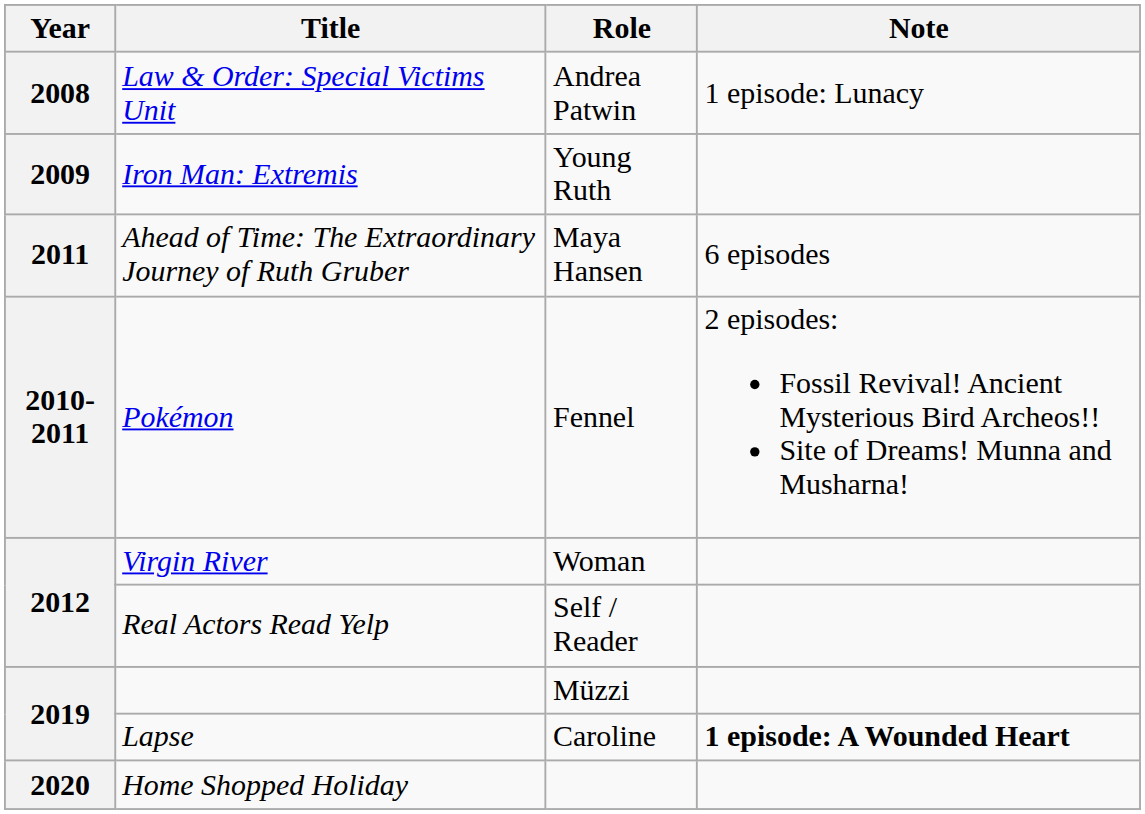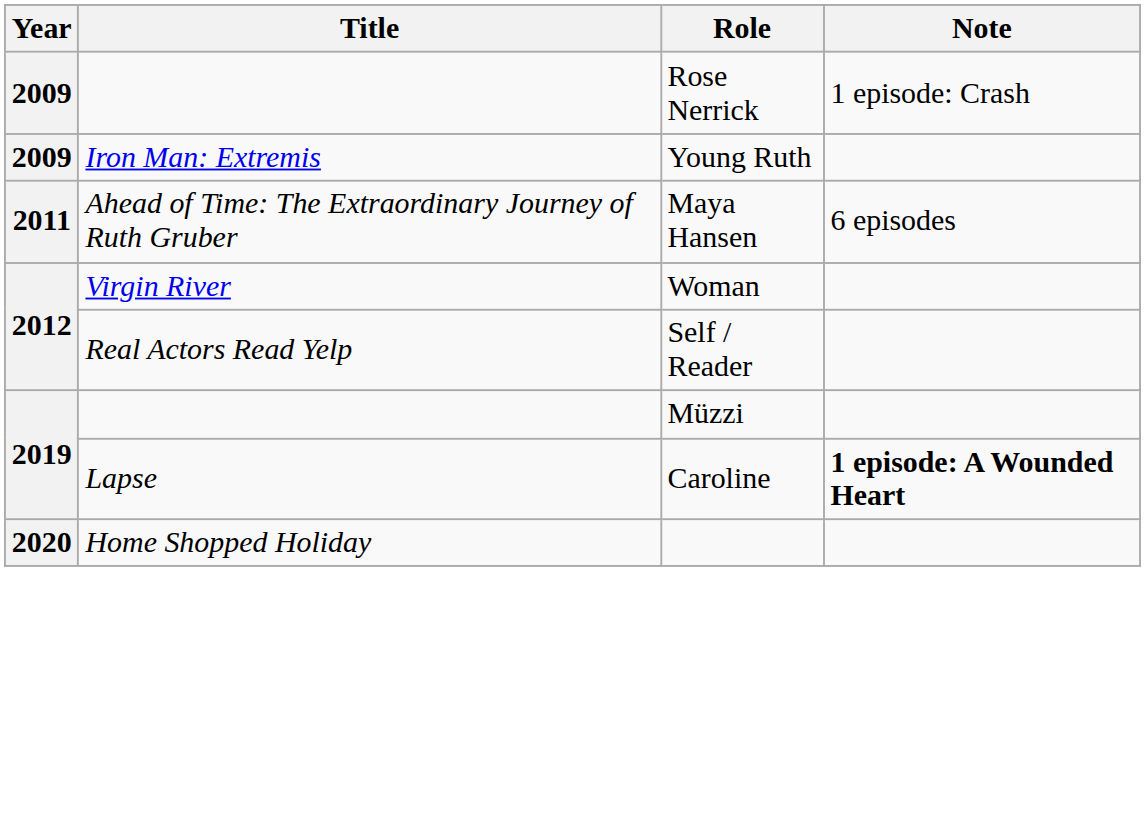 <table class="wikitable sortable mw-collapsible">
 <tr>
 <th>Year</th>
 <th>Title</th>
 <th>Role</th>
 <th>Note</th>
 </tr>
 <tr>
-<th>2008</th>
-<td><em><a href='#'>Law & Order: Special Victims Unit</a></em></td>
-<td>Andrea Patwin</td>
-<td>1 episode: Lunacy</td>
+<th>2009</th>
+<td><em></em></td>
+<td>Rose Nerrick</td>
+<td>1 episode: Crash</td>
 </tr>
 <tr>
 <th>2009</th>
 <td><em><a href='#'>Iron Man: Extremis</a></em></td>
 <td>Young Ruth</td>
 <td></td>
 </tr>
 <tr>
 <th>2011</th>
 <td><em>Ahead of Time: The Extraordinary Journey of Ruth Gruber</em></td>
 <td>Maya Hansen</td>
 <td>6 episodes</td>
-</tr>
-<tr>
-<th>2010-2011</th>
-<td><em><a href='#'>Pokémon</a></em></td>
-<td>Fennel</td>
-<td>2 episodes:<br><ul><li>Fossil Revival! Ancient Mysterious Bird Archeos!!</li><li>Site of Dreams! Munna and Musharna!</li></ul></td>
 </tr>
 <tr>
 <th rowspan="2">2012</th>
 <td><em><a href='#'>Virgin River</a></em></td>
 <td>Woman</td>
 <td></td>
 </tr>
 <tr>
 <td><em>Real Actors Read Yelp</em></td>
 <td>Self / Reader</td>
 <td></td>
 </tr>
 <tr>
 <th rowspan="2">2019</th>
 <td><em></em></td>
 <td>Müzzi</td>
 <td></td>
 </tr>
 <tr>
 <td><em>Lapse</em></td>
 <td>Caroline</td>
 <td><strong>1 episode: A Wounded Heart</strong></td>
 </tr>
 <tr>
 <th>2020</th>
 <td><em>Home Shopped Holiday</em></td>
 <td></td>
 <td></td>
 </tr>
 </table>
